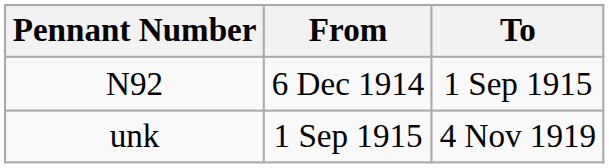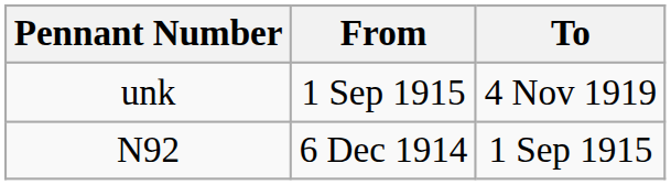 <table class="wikitable" style="text-align:center">
 <tr>
 <th>Pennant Number</th>
 <th>From</th>
 <th>To</th>
 </tr>
 <tr>
+<td>unk</td>
+<td>1 Sep 1915</td>
+<td>4 Nov 1919</td>
+</tr>
+<tr>
 <td>N92</td>
 <td>6 Dec 1914</td>
 <td>1 Sep 1915</td>
 </tr>
-<tr>
-<td>unk</td>
-<td>1 Sep 1915</td>
-<td>4 Nov 1919</td>
-</tr>
 </table>
